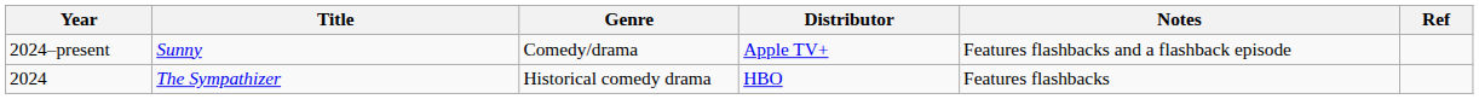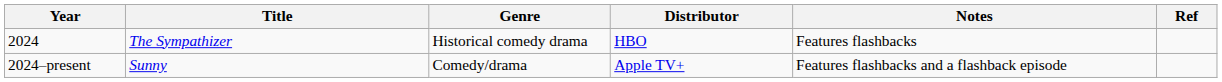 <table class="wikitable sortable" style="width:100%; font-size:100%;">
 <tr>
 <th style="width:10%;">Year</th>
 <th style="width:25%;">Title</th>
 <th style="width:15%;">Genre</th>
 <th style="width:15%;">Distributor</th>
 <th style="width:30%;">Notes</th>
 <th style="width:5%;">Ref</th>
 </tr>
 <tr>
+<td>2024</td>
+<td><a href='#'><em>The Sympathizer</em></a></td>
+<td>Historical comedy drama</td>
+<td><a href='#'>HBO</a></td>
+<td>Features flashbacks</td>
+<td></td>
+</tr>
+<tr>
 <td>2024–present</td>
 <td><a href='#'><em>Sunny</em></a></td>
 <td>Comedy/drama</td>
 <td><a href='#'>Apple TV+</a></td>
 <td>Features flashbacks and a flashback episode</td>
 <td></td>
 </tr>
-<tr>
-<td>2024</td>
-<td><a href='#'><em>The Sympathizer</em></a></td>
-<td>Historical comedy drama</td>
-<td><a href='#'>HBO</a></td>
-<td>Features flashbacks</td>
-<td></td>
-</tr>
 </table>
